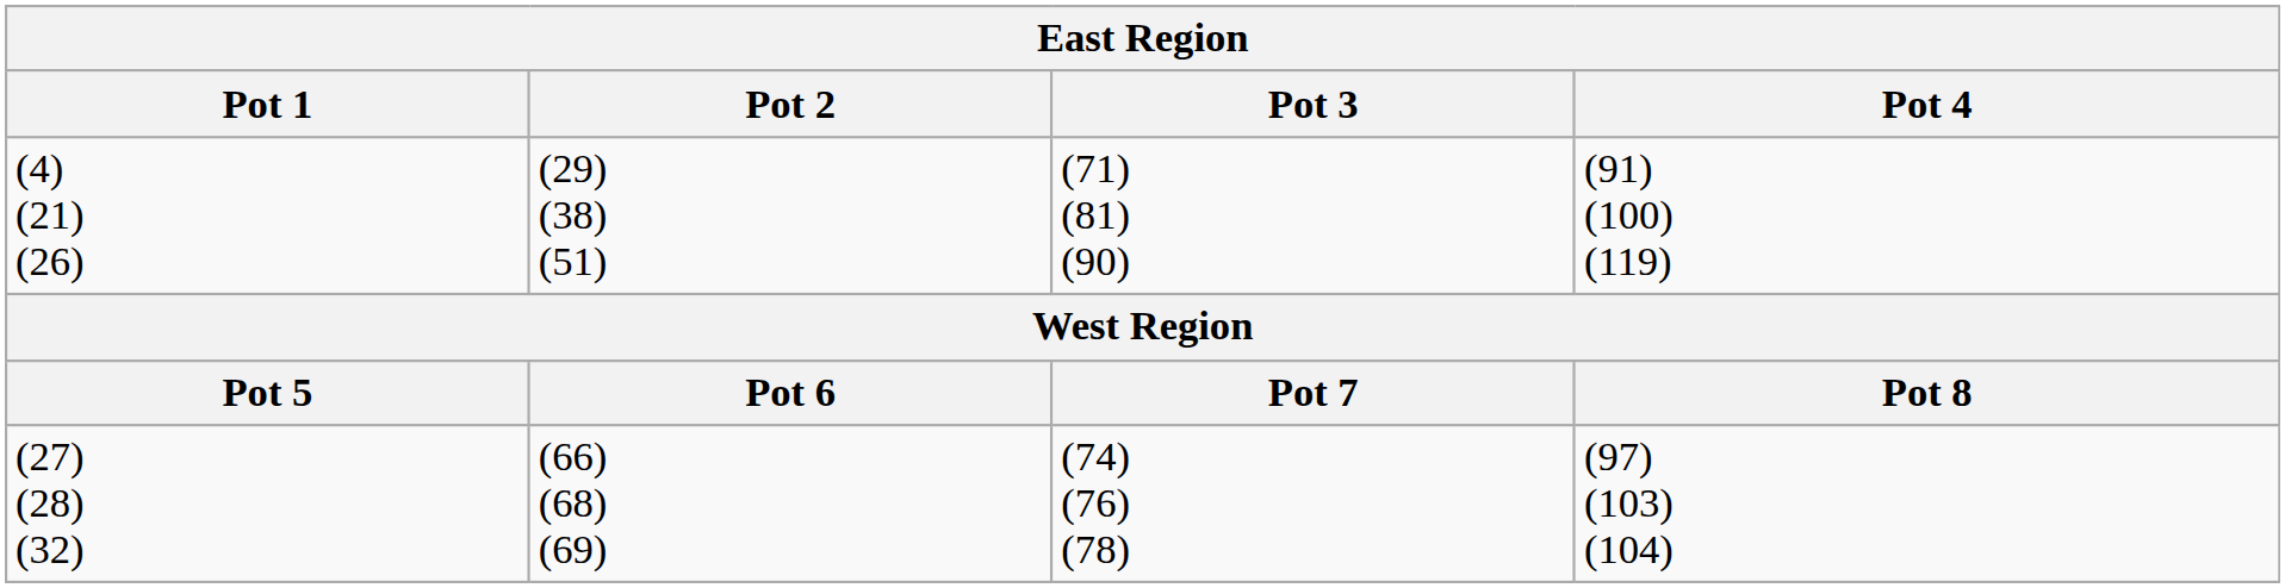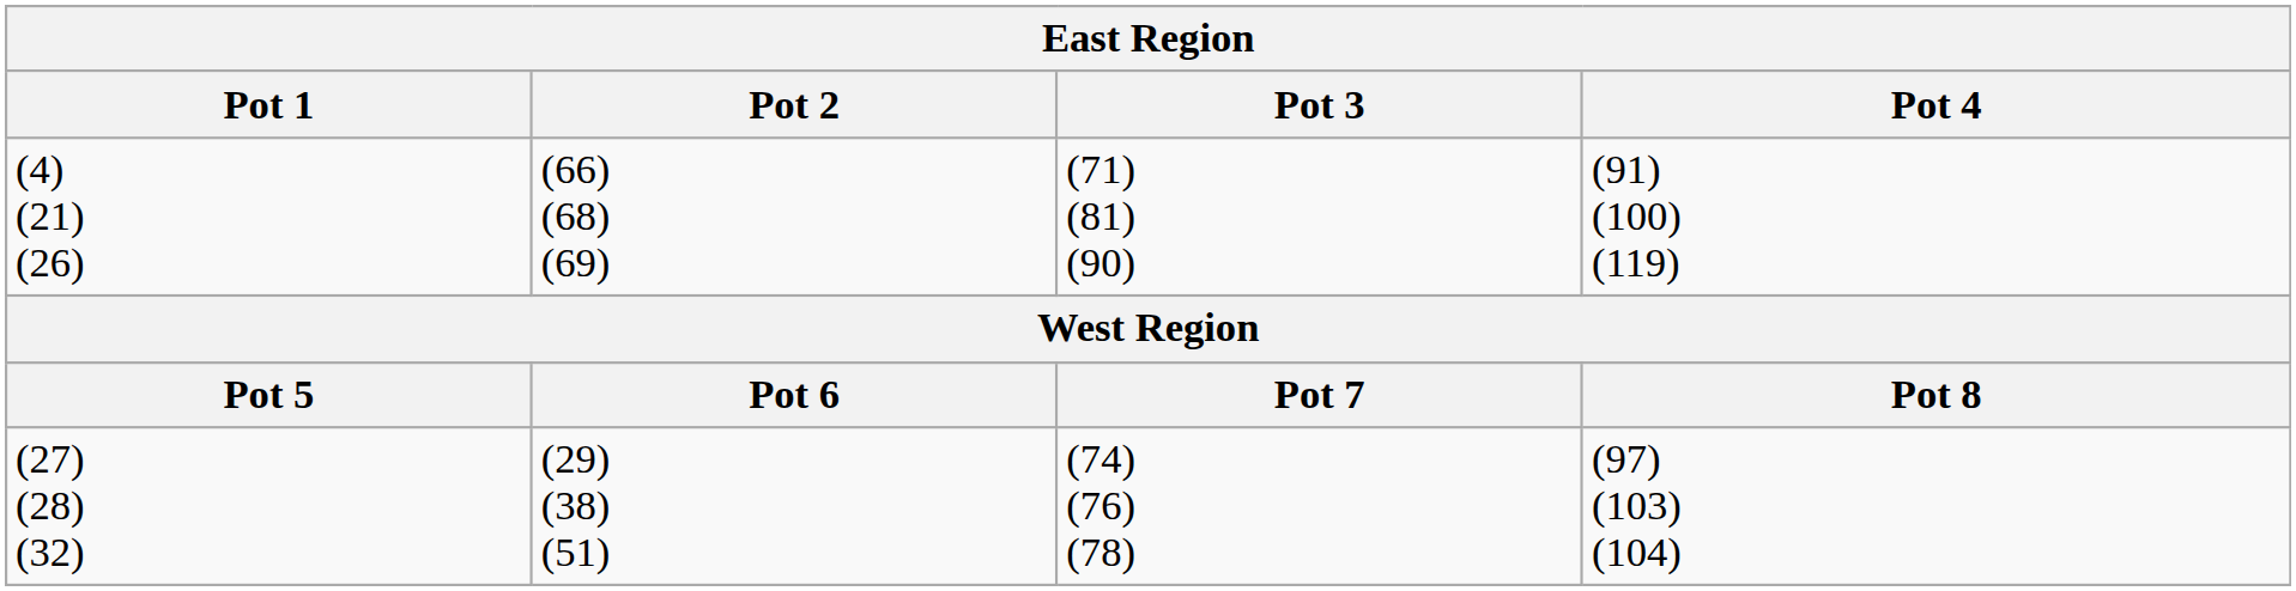 <table class="wikitable" style="width:100%;">
 <tr>
 <th colspan=4>East Region</th>
 </tr>
 <tr>
 <th width=23%>Pot 1</th>
 <th width=23%>Pot 2</th>
 <th width=23%>Pot 3</th>
 <th width=31%>Pot 4</th>
 </tr>
 <tr>
 <td valign=top> (4)<br> (21)<br> (26)</td>
-<td valign=top> (29)<br> (38)<br> (51)</td>
+<td valign=top> (66)<br> (68)<br> (69)</td>
 <td valign=top> (71)<br> (81)<br> (90)</td>
 <td valign=top> (91)<br> (100)<br> (119)</td>
 </tr>
 <tr>
 <th colspan=4>West Region</th>
 </tr>
 <tr>
 <th width=23%>Pot 5</th>
 <th width=23%>Pot 6</th>
 <th width=23%>Pot 7</th>
 <th width=31%>Pot 8</th>
 </tr>
 <tr>
 <td valign=top> (27)<br> (28)<br> (32)</td>
-<td valign=top> (66)<br> (68)<br> (69)</td>
+<td valign=top> (29)<br> (38)<br> (51)</td>
 <td valign=top> (74)<br> (76)<br> (78)</td>
 <td valign=top> (97)<br> (103)<br> (104)</td>
 </tr>
 </table>
